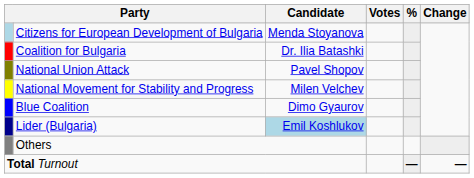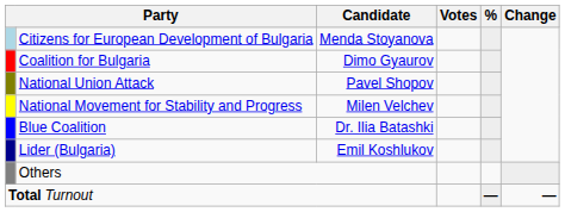 <table class="wikitable" border="1">
 <tr style="background-color:#C9C9C9">
 <th align=left colspan=2 valign=top>Party</th>
 <th align-right>Candidate</th>
 <th align-right>Votes</th>
 <th align=right>%</th>
 <th align=right>Change</th>
 </tr>
 <tr>
 <td bgcolor="lightblue"> </td>
 <td align=left><a href='#'>Citizens for European Development of Bulgaria</a></td>
 <td align=right><a href='#'>Menda Stoyanova</a></td>
 <td align=right></td>
 <td align=right style="background-color:#EEEEEE"></td>
 </tr>
 <tr>
 <td bgcolor="red"> </td>
 <td align=left><a href='#'>Coalition for Bulgaria</a></td>
-<td align=right><a href='#'>Dr. Ilia Batashki</a></td>
+<td align=right><a href='#'>Dimo Gyaurov</a></td>
 <td align=right></td>
 <td align=right style="background-color:#EEEEEE"></td>
 </tr>
 <tr>
 <td bgcolor="#808000"> </td>
 <td align=left><a href='#'>National Union Attack</a></td>
 <td align=right><a href='#'>Pavel Shopov</a></td>
 <td align=right></td>
 <td align=right style="background-color:#EEEEEE"></td>
 </tr>
 <tr>
 <td bgcolor="yellow"> </td>
 <td align=left><a href='#'>National Movement for Stability and Progress</a></td>
 <td align=right><a href='#'>Milen Velchev</a></td>
 <td align=right></td>
 <td align=right style="background-color:#EEEEEE"></td>
 </tr>
 <tr>
 <td bgcolor="blue"> </td>
 <td align=left><a href='#'>Blue Coalition</a></td>
-<td align=right><a href='#'>Dimo Gyaurov</a></td>
+<td align=right><a href='#'>Dr. Ilia Batashki</a></td>
 <td align=right></td>
 <td align=right style="background-color:#EEEEEE"></td>
 </tr>
 <tr>
 <td bgcolor="darkblue"> </td>
 <td align=left><a href='#'>Lider (Bulgaria)</a></td>
-<td align=right style="background: lightblue;"><a href='#'>Emil Koshlukov</a></td>
+<td align=right><a href='#'>Emil Koshlukov</a></td>
 <td align=right></td>
 <td align=right style="background-color:#EEEEEE"></td>
 </tr>
 <tr>
 <td bgcolor="grey"> </td>
 <td align=left colspan=2>Others</td>
 <td align=right></td>
 <td align=right></td>
 <td align=right style="background-color:#EEEEEE"></td>
 </tr>
 <tr>
 <td align=left colspan=3><strong>Total</strong>      <em> Turnout</em></td>
 <td align=right></td>
 <td align=right style="background-color:#EEEEEE"><strong>—</strong></td>
 <td align=right><strong>—</strong></td>
 </tr>
 </table>
